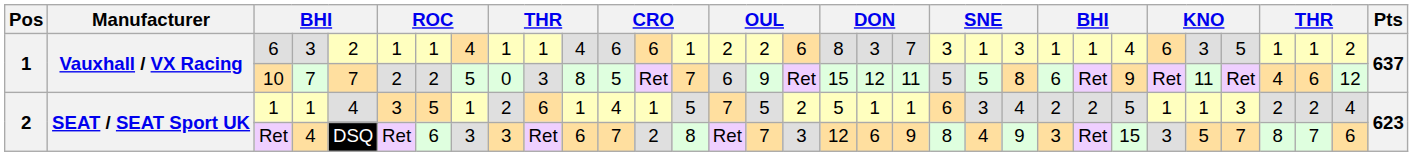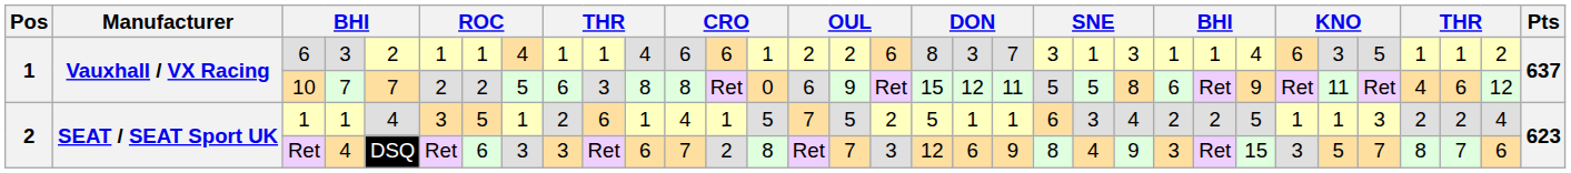 <table class="wikitable" style="font-size: 85%; text-align: center;">
 <tr valign="top">
 <th valign="middle">Pos</th>
 <th valign="middle">Manufacturer</th>
 <th colspan="3"><a href='#'>BHI</a></th>
 <th colspan="3"><a href='#'>ROC</a></th>
 <th colspan="3"><a href='#'>THR</a></th>
 <th colspan="3"><a href='#'>CRO</a></th>
 <th colspan="3"><a href='#'>OUL</a></th>
 <th colspan="3"><a href='#'>DON</a></th>
 <th colspan="3"><a href='#'>SNE</a></th>
 <th colspan="3"><a href='#'>BHI</a></th>
 <th colspan="3"><a href='#'>KNO</a></th>
 <th colspan="3"><a href='#'>THR</a></th>
 <th valign=middle>Pts</th>
 </tr>
 <tr>
 <th rowspan=2>1</th>
 <th rowspan=2 align=left><a href='#'>Vauxhall</a> / <a href='#'>VX Racing</a></th>
 <td style="background:#DFDFDF;">6</td>
 <td style="background:#DFDFDF;">3</td>
 <td style="background:#FFFFBF;" width="20">2</td>
 <td style="background:#FFFFBF;" width="20">1</td>
 <td style="background:#FFFFBF;" width="20">1</td>
 <td style="background:#FFDF9F;">4</td>
 <td style="background:#FFFFBF;" width="20">1</td>
 <td style="background:#FFFFBF;" width="20">1</td>
 <td style="background:#DFDFDF;">4</td>
 <td style="background:#DFDFDF;">6</td>
 <td style="background:#FFDF9F;">6</td>
 <td style="background:#FFFFBF;" width="20">1</td>
 <td style="background:#FFFFBF;" width="20">2</td>
 <td style="background:#FFFFBF;" width="20">2</td>
 <td style="background:#FFDF9F;">6</td>
 <td style="background:#DFDFDF;">8</td>
 <td style="background:#DFDFDF;">3</td>
 <td style="background:#DFDFDF;">7</td>
 <td style="background:#FFFFBF;" width="20">3</td>
 <td style="background:#FFFFBF;" width="20">1</td>
 <td style="background:#FFFFBF;" width="20">3</td>
 <td style="background:#FFFFBF;" width="20">1</td>
 <td style="background:#FFFFBF;" width="20">1</td>
 <td style="background:#FFFFBF;" width="20">4</td>
 <td style="background:#FFDF9F;">6</td>
 <td style="background:#DFDFDF;">3</td>
 <td style="background:#DFDFDF;">5</td>
 <td style="background:#FFFFBF;" width="20">1</td>
 <td style="background:#FFFFBF;" width="20">1</td>
 <td style="background:#FFFFBF;" width="20">2</td>
 <th rowspan=2>637</th>
 </tr>
 <tr>
 <td style="background:#FFDF9F;">10</td>
 <td style="background:#DFFFDF;">7</td>
 <td style="background:#FFDF9F;">7</td>
 <td style="background:#DFDFDF;">2</td>
 <td style="background:#DFDFDF;">2</td>
 <td style="background:#DFFFDF;">5</td>
-<td style="background:#DFFFDF;">0</td>
+<td style="background:#DFFFDF;">6</td>
 <td style="background:#DFDFDF;">3</td>
 <td style="background:#DFFFDF;">8</td>
-<td style="background:#DFFFDF;">5</td>
+<td style="background:#DFFFDF;">8</td>
 <td style="background:#EFCFFF;">Ret</td>
-<td style="background:#FFDF9F;">7</td>
+<td style="background:#FFDF9F;">0</td>
 <td style="background:#DFDFDF;">6</td>
 <td style="background:#DFFFDF;">9</td>
 <td style="background:#EFCFFF;">Ret</td>
 <td style="background:#DFFFDF;">15</td>
 <td style="background:#DFFFDF;">12</td>
 <td style="background:#DFFFDF;">11</td>
 <td style="background:#DFDFDF;">5</td>
 <td style="background:#DFFFDF;">5</td>
 <td style="background:#FFDF9F;">8</td>
 <td style="background:#DFFFDF;">6</td>
 <td style="background:#EFCFFF;">Ret</td>
 <td style="background:#FFDF9F;">9</td>
 <td style="background:#EFCFFF;">Ret</td>
 <td style="background:#DFFFDF;">11</td>
 <td style="background:#EFCFFF;">Ret</td>
 <td style="background:#FFDF9F;">4</td>
 <td style="background:#FFDF9F;">6</td>
 <td style="background:#DFFFDF;">12</td>
 </tr>
 <tr>
 <th rowspan=2>2</th>
 <th rowspan=2 align=left nowrap><a href='#'>SEAT</a> / <a href='#'>SEAT Sport UK</a></th>
 <td style="background:#FFFFBF;" width="20">1</td>
 <td style="background:#FFFFBF;" width="20">1</td>
 <td style="background:#DFDFDF;">4</td>
 <td style="background:#FFDF9F;">3</td>
 <td style="background:#FFDF9F;">5</td>
 <td style="background:#FFFFBF;" width="20">1</td>
 <td style="background:#DFDFDF;">2</td>
 <td style="background:#FFDF9F;">6</td>
 <td style="background:#FFFFBF;" width="20">1</td>
 <td style="background:#FFFFBF;" width="20">4</td>
 <td style="background:#FFFFBF;" width="20">1</td>
 <td style="background:#DFDFDF;">5</td>
 <td style="background:#FFDF9F;">7</td>
 <td style="background:#DFDFDF;">5</td>
 <td style="background:#FFFFBF;" width="20">2</td>
 <td style="background:#FFFFBF;" width="20">5</td>
 <td style="background:#FFFFBF;" width="20">1</td>
 <td style="background:#FFFFBF;" width="20">1</td>
 <td style="background:#FFDF9F;">6</td>
 <td style="background:#DFDFDF;">3</td>
 <td style="background:#DFDFDF;">4</td>
 <td style="background:#DFDFDF;">2</td>
 <td style="background:#DFDFDF;">2</td>
 <td style="background:#DFDFDF;">5</td>
 <td style="background:#FFFFBF;" width="20">1</td>
 <td style="background:#FFFFBF;" width="20">1</td>
 <td style="background:#FFFFBF;" width="20">3</td>
 <td style="background:#DFDFDF;">2</td>
 <td style="background:#DFDFDF;">2</td>
 <td style="background:#DFDFDF;">4</td>
 <th rowspan=2>623</th>
 </tr>
 <tr>
 <td style="background:#EFCFFF;">Ret</td>
 <td style="background:#FFDF9F;">4</td>
 <td style="background:#000000; color:white">DSQ</td>
 <td style="background:#EFCFFF;">Ret</td>
 <td style="background:#DFFFDF;">6</td>
 <td style="background:#DFDFDF;">3</td>
 <td style="background:#FFDF9F;">3</td>
 <td style="background:#EFCFFF;">Ret</td>
 <td style="background:#FFDF9F;">6</td>
 <td style="background:#FFDF9F;">7</td>
 <td style="background:#DFDFDF;">2</td>
 <td style="background:#DFFFDF;">8</td>
 <td style="background:#EFCFFF;">Ret</td>
 <td style="background:#FFDF9F;">7</td>
 <td style="background:#DFDFDF;">3</td>
 <td style="background:#FFDF9F;">12</td>
 <td style="background:#FFDF9F;">6</td>
 <td style="background:#FFDF9F;">9</td>
 <td style="background:#DFFFDF;">8</td>
 <td style="background:#FFDF9F;">4</td>
 <td style="background:#DFFFDF;">9</td>
 <td style="background:#FFDF9F;">3</td>
 <td style="background:#EFCFFF;">Ret</td>
 <td style="background:#DFFFDF;">15</td>
 <td style="background:#DFDFDF;">3</td>
 <td style="background:#FFDF9F;">5</td>
 <td style="background:#FFDF9F;">7</td>
 <td style="background:#DFFFDF;">8</td>
 <td style="background:#DFFFDF;">7</td>
 <td style="background:#FFDF9F;">6</td>
 </tr>
 </table>
